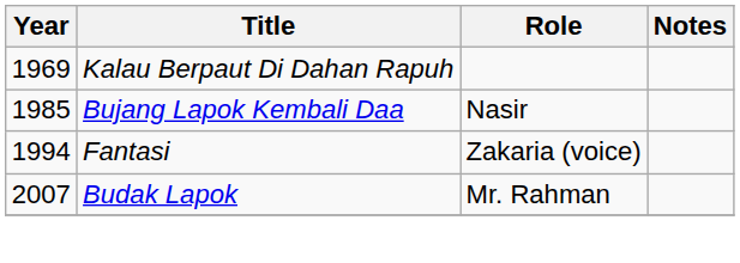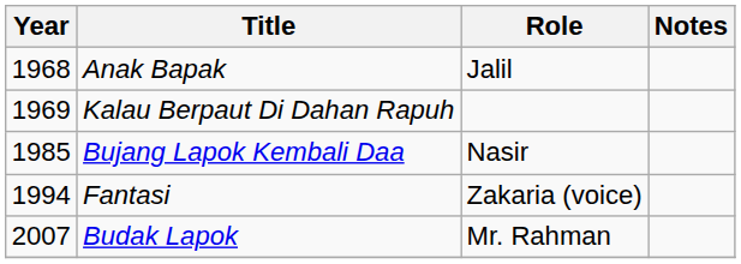 <table class="wikitable">
 <tr>
 <th>Year</th>
 <th>Title</th>
 <th>Role</th>
 <th>Notes</th>
+</tr>
+<tr>
+<td>1968</td>
+<td><em>Anak Bapak</em></td>
+<td>Jalil</td>
+<td></td>
 </tr>
 <tr>
 <td>1969</td>
 <td><em>Kalau Berpaut Di Dahan Rapuh</em></td>
 <td></td>
 <td></td>
 </tr>
 <tr>
 <td>1985</td>
 <td><em><a href='#'>Bujang Lapok Kembali Daa</a></em></td>
 <td>Nasir</td>
 <td></td>
 </tr>
 <tr>
 <td>1994</td>
 <td><em>Fantasi</em></td>
 <td>Zakaria (voice)</td>
 <td></td>
 </tr>
 <tr>
 <td>2007</td>
 <td><em><a href='#'>Budak Lapok</a></em></td>
 <td>Mr. Rahman</td>
 <td></td>
 </tr>
 <tr>
 </tr>
 </table>
